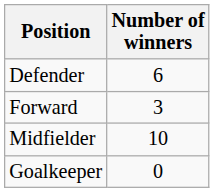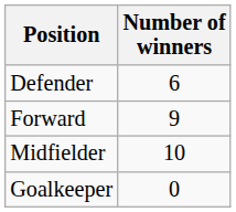 <table class="wikitable sortable">
 <tr>
 <th>Position</th>
 <th>Number of<br>winners</th>
 </tr>
 <tr>
 <td>Defender</td>
 <td align=center>6</td>
 </tr>
 <tr>
 <td>Forward</td>
-<td align=center>3</td>
+<td align=center>9</td>
 </tr>
 <tr>
 <td>Midfielder</td>
 <td align=center>10</td>
 </tr>
 <tr>
 <td>Goalkeeper</td>
 <td align=center>0</td>
 </tr>
 </table>
